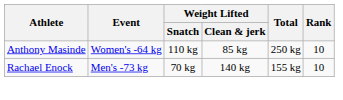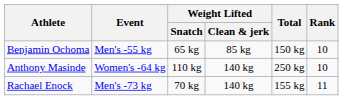 <table class=wikitable style="text-align:center; font-size:90%">
 <tr>
 <th rowspan="2">Athlete</th>
 <th rowspan="2">Event</th>
 <th colspan="2">Weight Lifted</th>
 <th rowspan="2">Total</th>
 <th rowspan="2">Rank</th>
 </tr>
 <tr>
 <th>Snatch</th>
 <th>Clean & jerk</th>
 </tr>
 <tr>
+<td align=left><a href='#'>Benjamin Ochoma</a></td>
+<td align=left><a href='#'>Men's -55 kg</a></td>
+<td>65 kg</td>
+<td>85 kg</td>
+<td>150 kg</td>
+<td>10</td>
+</tr>
+<tr>
 <td align=left><a href='#'>Anthony Masinde</a></td>
 <td align=left><a href='#'>Women's -64 kg</a></td>
 <td>110 kg</td>
-<td>85 kg</td>
+<td>140 kg</td>
 <td>250 kg</td>
 <td>10</td>
 </tr>
 <tr>
 <td align=left><a href='#'>Rachael Enock</a></td>
 <td align=left><a href='#'>Men's -73 kg</a></td>
 <td>70 kg</td>
 <td>140 kg</td>
 <td>155 kg</td>
-<td>10</td>
+<td>11</td>
 </tr>
 </table>
